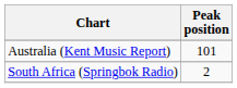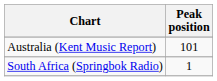 <table class="wikitable sortable">
 <tr>
 <th>Chart</th>
 <th>Peak<br>position</th>
 </tr>
 <tr>
 </tr>
 <tr>
 <td>Australia (<a href='#'>Kent Music Report</a>)</td>
 <td style="text-align:center;">101</td>
 </tr>
 <tr>
 </tr>
 <tr>
 </tr>
 <tr>
 </tr>
 <tr>
 <td><a href='#'>South Africa</a> (<a href='#'>Springbok Radio</a>)</td>
-<td align="center">2</td>
+<td align="center">1</td>
 </tr>
 <tr>
 </tr>
 </table>
